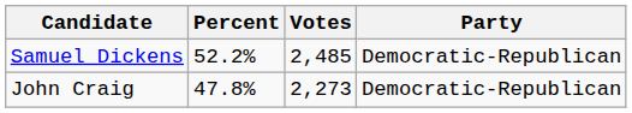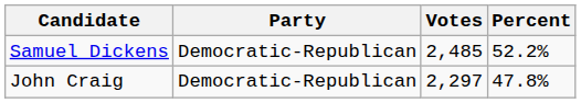 <table class=wikitable>
 <tr>
 <th>Candidate</th>
+<th>Party</th>
+<th>Votes</th>
 <th>Percent</th>
-<th>Votes</th>
-<th>Party</th>
 </tr>
 <tr>
 <td><a href='#'>Samuel Dickens</a></td>
+<td>Democratic-Republican</td>
+<td>2,485</td>
 <td>52.2%</td>
-<td>2,485</td>
-<td>Democratic-Republican</td>
 </tr>
 <tr>
 <td>John Craig</td>
+<td>Democratic-Republican</td>
+<td>2,297</td>
 <td>47.8%</td>
-<td>2,273</td>
-<td>Democratic-Republican</td>
 </tr>
 </table>
